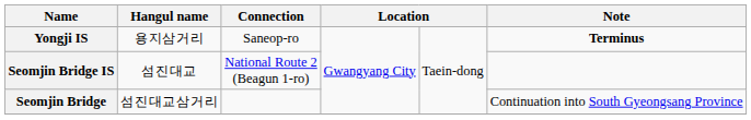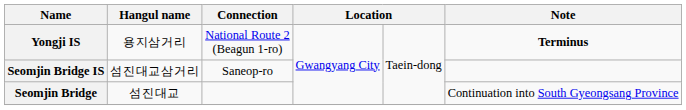 <table class="wikitable" style="font-size: 85%; text-align: center;">
 <tr>
 <th>Name </th>
 <th>Hangul name</th>
 <th>Connection</th>
 <th colspan="2">Location</th>
 <th>Note</th>
 </tr>
 <tr>
 <th>Yongji IS</th>
 <td>용지삼거리</td>
-<td>Saneop-ro</td>
+<td><a href='#'>National Route 2</a><br>(Beagun 1-ro)</td>
 <td rowspan=3><a href='#'>Gwangyang City</a></td>
 <td rowspan=3>Taein-dong</td>
 <td><strong>Terminus</strong></td>
 </tr>
 <tr>
 <th>Seomjin Bridge IS</th>
-<td>섬진대교</td>
-<td><a href='#'>National Route 2</a><br>(Beagun 1-ro)</td>
+<td>섬진대교삼거리</td>
+<td>Saneop-ro</td>
 <td></td>
 </tr>
 <tr>
 <th>Seomjin Bridge</th>
-<td>섬진대교삼거리</td>
+<td>섬진대교</td>
 <td></td>
 <td>Continuation into <a href='#'>South Gyeongsang Province</a></td>
 </tr>
 <tr>
 </tr>
 </table>
